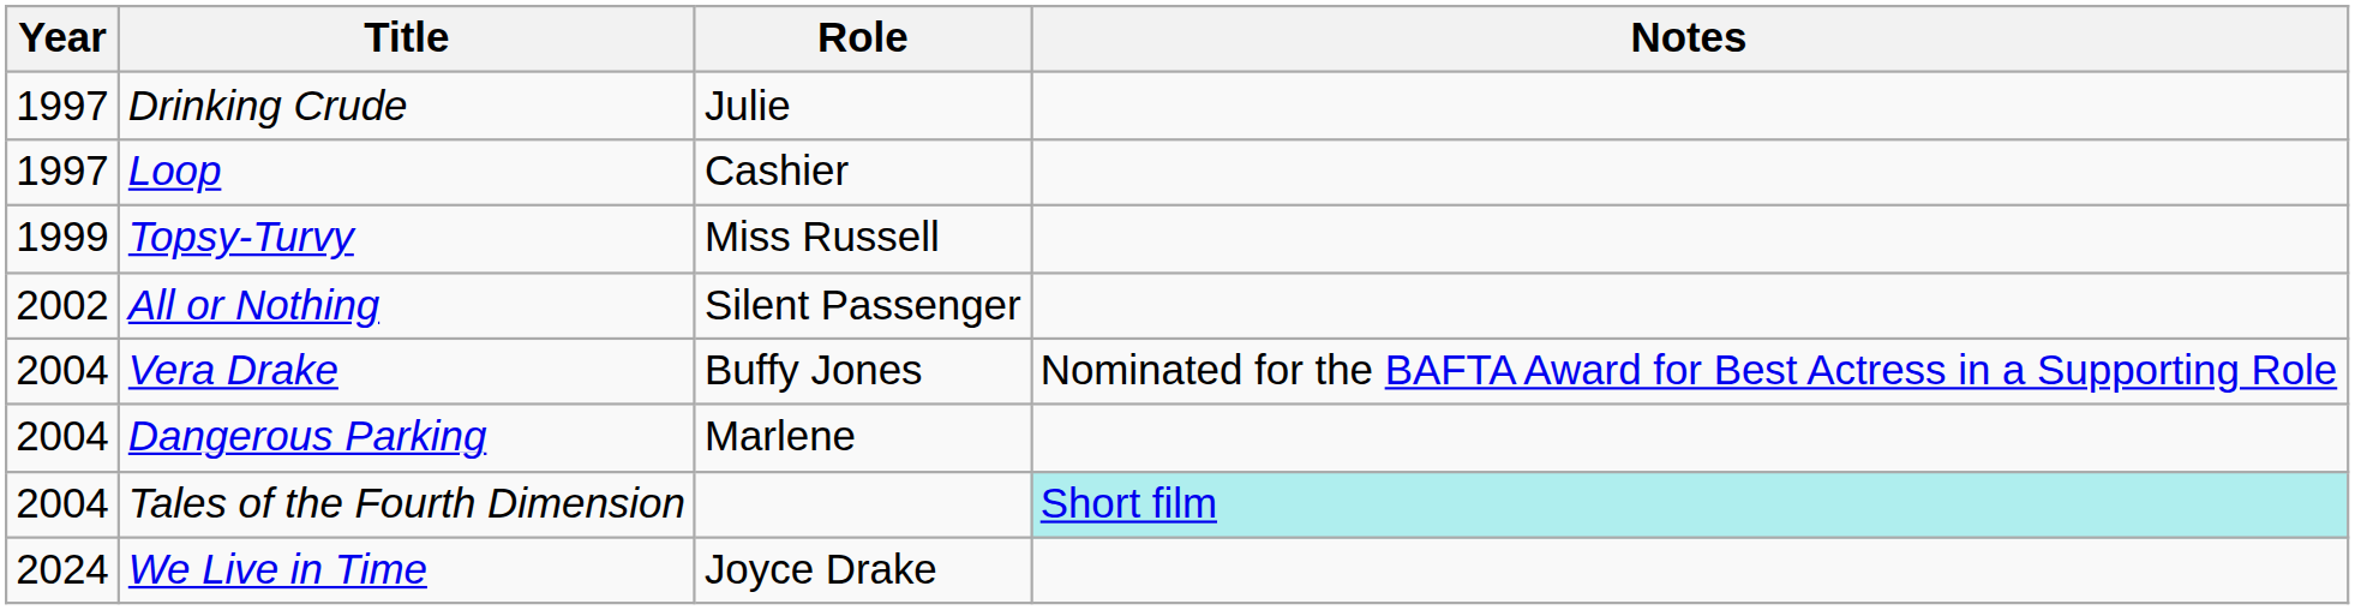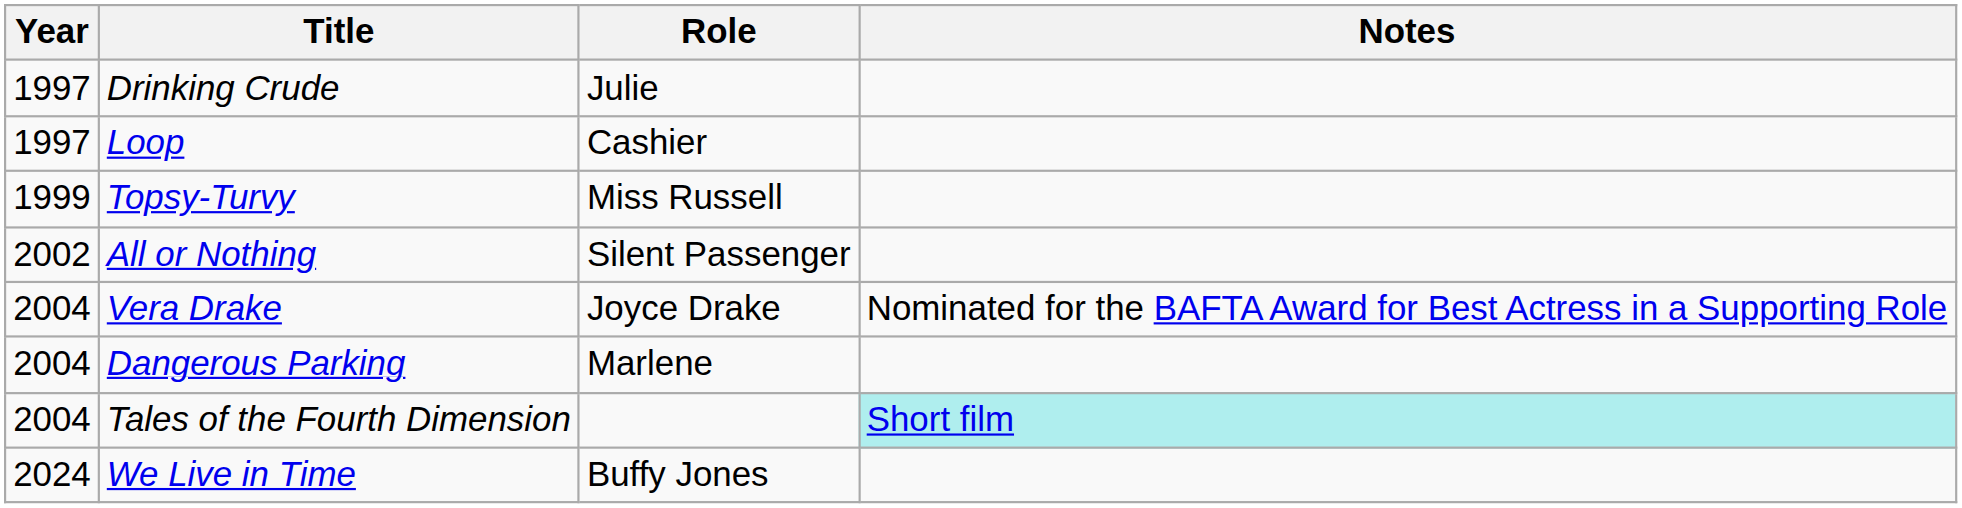 <table class="wikitable sortable">
 <tr>
 <th>Year</th>
 <th>Title</th>
 <th>Role</th>
 <th class="unsortable">Notes</th>
 </tr>
 <tr>
 <td>1997</td>
 <td><em>Drinking Crude</em></td>
 <td>Julie</td>
 <td></td>
 </tr>
 <tr>
 <td>1997</td>
 <td><em><a href='#'>Loop</a></em></td>
 <td>Cashier</td>
 <td></td>
 </tr>
 <tr>
 <td>1999</td>
 <td><em><a href='#'>Topsy-Turvy</a></em></td>
 <td>Miss Russell</td>
 <td></td>
 </tr>
 <tr>
 <td>2002</td>
 <td><em><a href='#'>All or Nothing</a></em></td>
 <td>Silent Passenger</td>
 <td></td>
 </tr>
 <tr>
 <td>2004</td>
 <td><em><a href='#'>Vera Drake</a></em></td>
-<td>Buffy Jones</td>
+<td>Joyce Drake</td>
 <td>Nominated for the <a href='#'>BAFTA Award for Best Actress in a Supporting Role</a></td>
 </tr>
 <tr>
 <td>2004</td>
 <td><em><a href='#'>Dangerous Parking</a></em></td>
 <td>Marlene</td>
 <td></td>
 </tr>
 <tr>
 <td>2004</td>
 <td><em>Tales of the Fourth Dimension</em></td>
 <td></td>
 <td style="background: paleturquoise;"><a href='#'>Short film</a></td>
 </tr>
 <tr>
 <td>2024</td>
 <td><em><a href='#'>We Live in Time</a></em></td>
-<td>Joyce Drake</td>
+<td>Buffy Jones</td>
 <td></td>
 </tr>
 </table>
